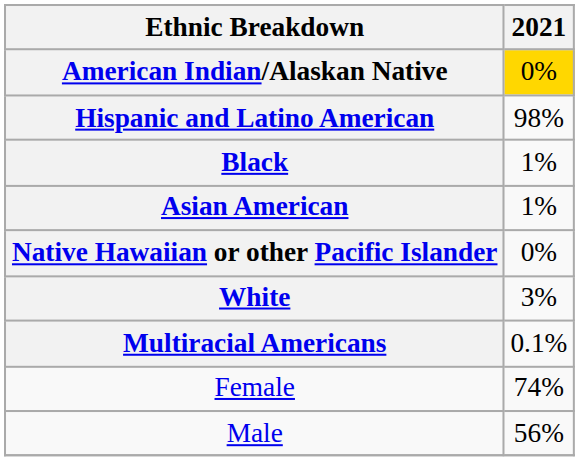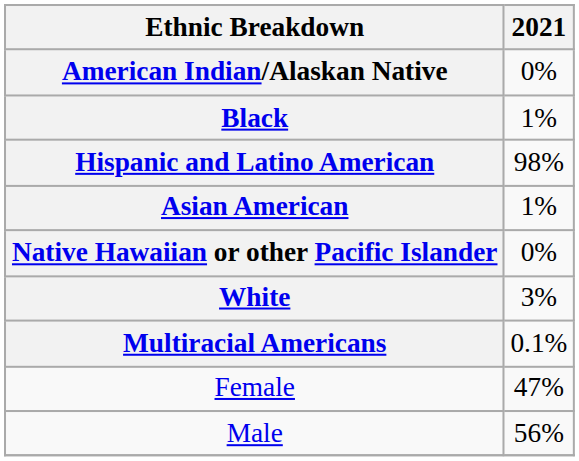 <table class="wikitable" style="text-align:center; float:right; font-size:85%; margin-left:2em; margin:auto;" class="wikitable sortable">
 <tr>
 <th><strong>Ethnic Breakdown</strong></th>
 <th><strong>2021</strong> </th>
 </tr>
 <tr>
 <th><a href='#'>American Indian</a>/Alaskan Native</th>
-<td style="background: gold;">0%</td>
+<td>0%</td>
+</tr>
+<tr>
+<th><a href='#'>Black</a></th>
+<td>1%</td>
 </tr>
 <tr>
 <th><a href='#'>Hispanic and Latino American</a></th>
 <td>98%</td>
-</tr>
-<tr>
-<th><a href='#'>Black</a></th>
-<td>1%</td>
 </tr>
 <tr>
 <th><a href='#'>Asian American</a></th>
 <td>1%</td>
 </tr>
 <tr>
 <th><a href='#'>Native Hawaiian</a> or other <a href='#'>Pacific Islander</a></th>
 <td>0%</td>
 </tr>
 <tr>
 <th><a href='#'>White</a></th>
 <td>3%</td>
 </tr>
 <tr>
 <th><a href='#'>Multiracial Americans</a></th>
 <td>0.1%</td>
 </tr>
 <tr>
 <td><a href='#'>Female</a></td>
-<td>74%</td>
+<td>47%</td>
 </tr>
 <tr>
 <td><a href='#'>Male</a></td>
 <td>56%</td>
 </tr>
 <tr>
 </tr>
 </table>
